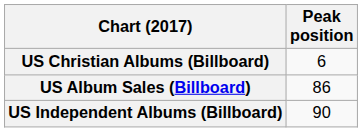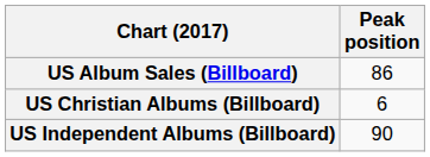 <table class="wikitable sortable plainrowheaders" style="text-align: center;">
 <tr>
 <th>Chart (2017)</th>
 <th>Peak<br>position</th>
 </tr>
 <tr>
+<th scope="row">US Album Sales (<a href='#'>Billboard</a>) </th>
+<td>86</td>
+</tr>
+<tr>
 <th scope="row">US Christian Albums (Billboard) </th>
 <td>6</td>
-</tr>
-<tr>
-<th scope="row">US Album Sales (<a href='#'>Billboard</a>) </th>
-<td>86</td>
 </tr>
 <tr>
 <th scope="row">US Independent Albums (Billboard) </th>
 <td>90</td>
 </tr>
 </table>
